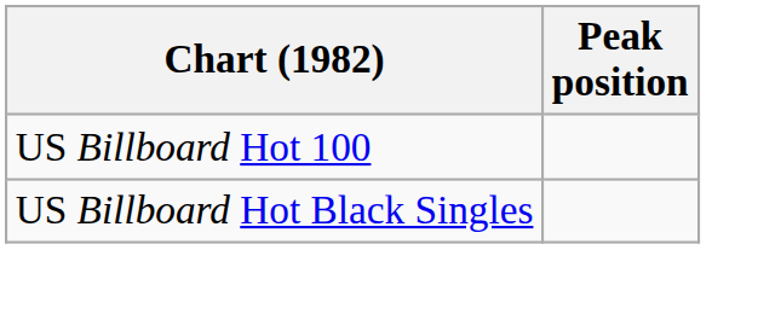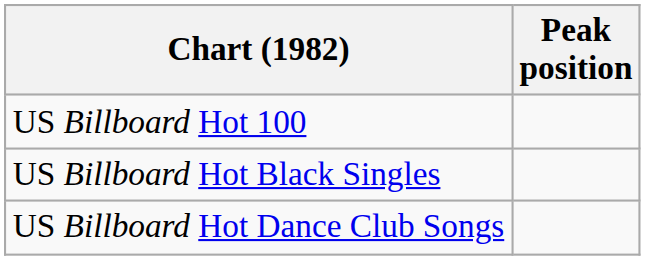 <table class="wikitable">
 <tr>
 <th>Chart (1982)</th>
 <th>Peak<br>position</th>
 </tr>
 <tr>
 <td>US <em>Billboard</em> <a href='#'>Hot 100</a></td>
 <td></td>
 </tr>
 <tr>
 <td>US <em>Billboard</em> <a href='#'>Hot Black Singles</a></td>
 <td></td>
 </tr>
+<tr>
+<td>US <em>Billboard</em> <a href='#'>Hot Dance Club Songs</a></td>
+<td></td>
+</tr>
 </table>
